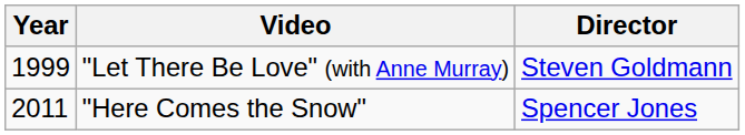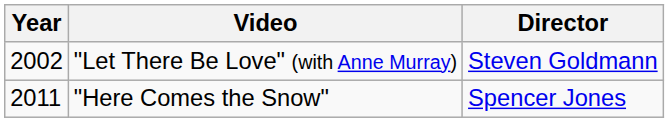 <table class="wikitable">
 <tr>
 <th>Year</th>
 <th>Video</th>
 <th>Director</th>
 </tr>
 <tr>
-<td>1999</td>
+<td>2002</td>
 <td>"Let There Be Love" <small>(with <a href='#'>Anne Murray</a>)</small></td>
 <td><a href='#'>Steven Goldmann</a></td>
 </tr>
 <tr>
 <td>2011</td>
 <td>"Here Comes the Snow"</td>
 <td><a href='#'>Spencer Jones</a></td>
 </tr>
 </table>
